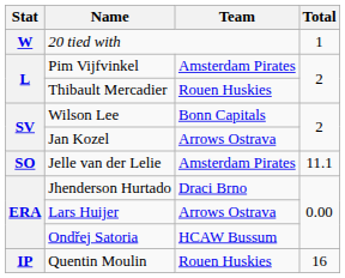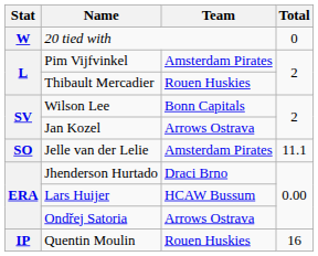 <table class=wikitable>
 <tr>
 <th scope="col">Stat</th>
 <th scope="col">Name</th>
 <th scope="col">Team</th>
 <th scope="col">Total</th>
 </tr>
 <tr>
 <th scope="row"><a href='#'>W</a></th>
 <td colspan=2><em>20 tied with</em></td>
-<td align=center>1</td>
+<td align=center>0</td>
 </tr>
 <tr>
 <th scope="row" rowspan=2><a href='#'>L</a></th>
 <td> Pim Vijfvinkel</td>
 <td> <a href='#'>Amsterdam Pirates</a></td>
 <td align=center rowspan=2>2</td>
 </tr>
 <tr>
 <td> Thibault Mercadier</td>
 <td> <a href='#'>Rouen Huskies</a></td>
 </tr>
 <tr>
 <th scope="row" rowspan=2><a href='#'>SV</a></th>
 <td> Wilson Lee</td>
 <td> <a href='#'>Bonn Capitals</a></td>
 <td align=center rowspan=2>2</td>
 </tr>
 <tr>
 <td> Jan Kozel</td>
 <td> <a href='#'>Arrows Ostrava</a></td>
 </tr>
 <tr>
 <th scope="row"><a href='#'>SO</a></th>
 <td> Jelle van der Lelie</td>
 <td> <a href='#'>Amsterdam Pirates</a></td>
 <td align=center>11.1</td>
 </tr>
 <tr>
 <th scope="row" rowspan=3><a href='#'>ERA</a></th>
 <td> Jhenderson Hurtado</td>
 <td> <a href='#'>Draci Brno</a></td>
 <td align=center rowspan=3>0.00</td>
 </tr>
 <tr>
 <td> <a href='#'>Lars Huijer</a></td>
-<td> <a href='#'>Arrows Ostrava</a></td>
+<td> <a href='#'>HCAW Bussum</a></td>
 </tr>
 <tr>
 <td> <a href='#'>Ondřej Satoria</a></td>
-<td> <a href='#'>HCAW Bussum</a></td>
+<td> <a href='#'>Arrows Ostrava</a></td>
 </tr>
 <tr>
 <th scope="row"><a href='#'>IP</a></th>
 <td> Quentin Moulin</td>
 <td> <a href='#'>Rouen Huskies</a></td>
 <td align=center>16</td>
 </tr>
 </table>
